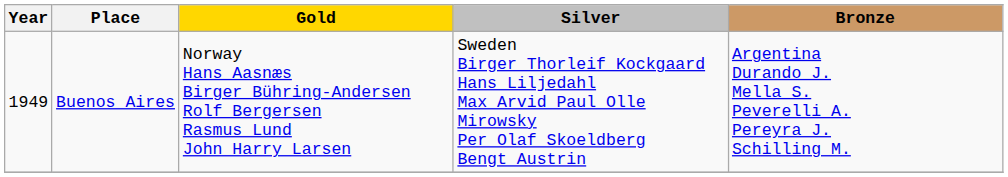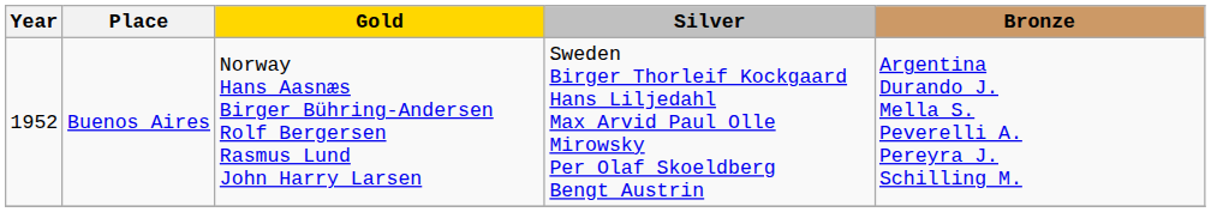 <table class="wikitable">
 <tr>
 <th>Year</th>
 <th>Place</th>
 <th style="background:gold"    width="210">Gold</th>
 <th style="background:silver"  width="210">Silver</th>
 <th style="background:#cc9966" width="210">Bronze</th>
 </tr>
 <tr>
-<td>1949</td>
+<td>1952</td>
 <td> <a href='#'>Buenos Aires</a></td>
 <td> Norway<br><a href='#'>Hans Aasnæs</a><br><a href='#'>Birger Bühring-Andersen</a><br><a href='#'>Rolf Bergersen</a><br><a href='#'>Rasmus Lund</a><br><a href='#'>John Harry Larsen</a></td>
 <td> Sweden<br><a href='#'>Birger Thorleif Kockgaard</a><br><a href='#'>Hans Liljedahl</a><br><a href='#'>Max Arvid Paul Olle Mirowsky</a><br><a href='#'>Per Olaf Skoeldberg</a><br><a href='#'>Bengt Austrin</a></td>
 <td> <a href='#'>Argentina</a><br><a href='#'>Durando J.</a><br><a href='#'>Mella S.</a><br><a href='#'>Peverelli A.</a><br><a href='#'>Pereyra J.</a><br><a href='#'>Schilling M.</a></td>
 </tr>
 <tr>
 </tr>
 </table>
